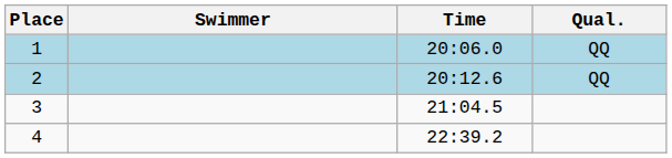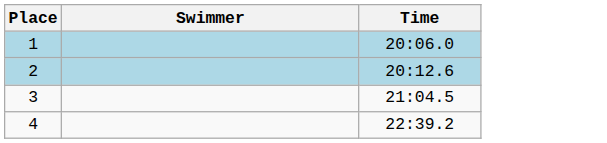 <table class=wikitable style="text-align:center">
 <tr>
 <th>Place</th>
 <th width=230>Swimmer</th>
 <th width=90>Time</th>
-<th width=90>Qual.</th>
 </tr>
 <tr bgcolor=lightblue>
 <td>1</td>
 <td align=left></td>
 <td>20:06.0</td>
-<td>QQ</td>
 </tr>
 <tr bgcolor=lightblue>
 <td>2</td>
 <td align=left></td>
 <td>20:12.6</td>
-<td>QQ</td>
 </tr>
 <tr>
 <td>3</td>
 <td align=left></td>
 <td>21:04.5</td>
-<td></td>
 </tr>
 <tr>
 <td>4</td>
 <td align=left></td>
 <td>22:39.2</td>
-<td></td>
 </tr>
 </table>
